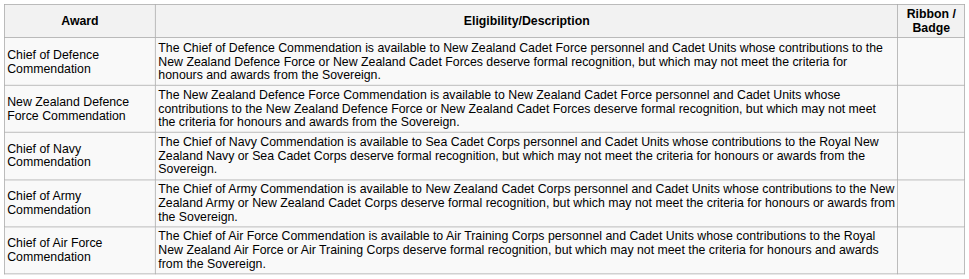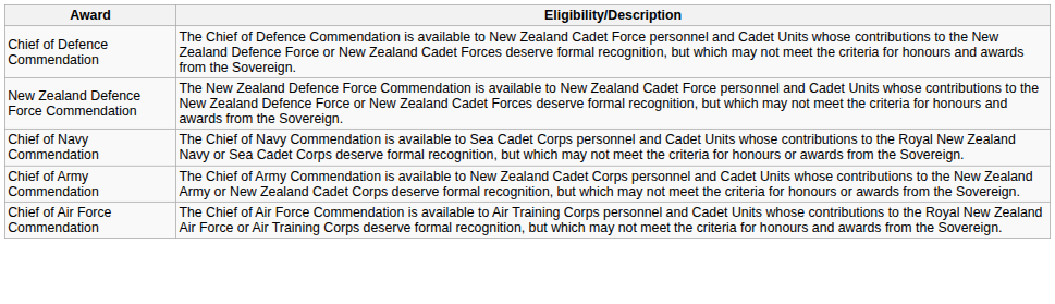 <table class="wikitable">
 <tr>
 <th>Award</th>
 <th>Eligibility/Description</th>
-<th>Ribbon / Badge</th>
 </tr>
 <tr>
 <td>Chief of Defence Commendation</td>
 <td>The Chief of Defence Commendation is available to New Zealand Cadet Force personnel and Cadet Units whose contributions to the New Zealand Defence Force or New Zealand Cadet Forces deserve formal recognition, but which may not meet the criteria for honours and awards from the Sovereign.</td>
-<td></td>
 </tr>
 <tr>
 <td>New Zealand Defence Force Commendation</td>
 <td>The New Zealand Defence Force Commendation is available to New Zealand Cadet Force personnel and Cadet Units whose contributions to the New Zealand Defence Force or New Zealand Cadet Forces deserve formal recognition, but which may not meet the criteria for honours and awards from the Sovereign.</td>
-<td></td>
 </tr>
 <tr>
 <td>Chief of Navy Commendation</td>
 <td>The Chief of Navy Commendation is available to Sea Cadet Corps personnel and Cadet Units whose contributions to the Royal New Zealand Navy or Sea Cadet Corps deserve formal recognition, but which may not meet the criteria for honours or awards from the Sovereign.</td>
-<td></td>
 </tr>
 <tr>
 <td>Chief of Army Commendation</td>
 <td>The Chief of Army Commendation is available to New Zealand Cadet Corps personnel and Cadet Units whose contributions to the New Zealand Army or New Zealand Cadet Corps deserve formal recognition, but which may not meet the criteria for honours or awards from the Sovereign.</td>
-<td></td>
 </tr>
 <tr>
 <td>Chief of Air Force Commendation</td>
 <td>The Chief of Air Force Commendation is available to Air Training Corps personnel and Cadet Units whose contributions to the Royal New Zealand Air Force or Air Training Corps deserve formal recognition, but which may not meet the criteria for honours and awards from the Sovereign.</td>
-<td></td>
 </tr>
 </table>
